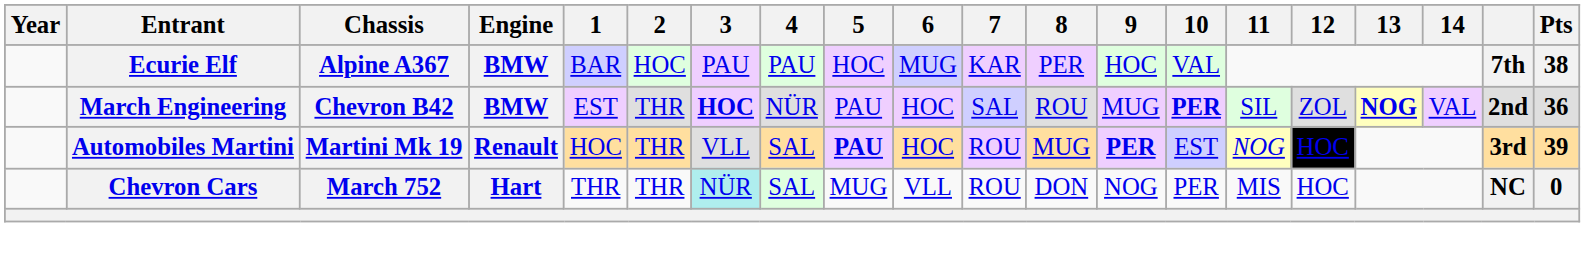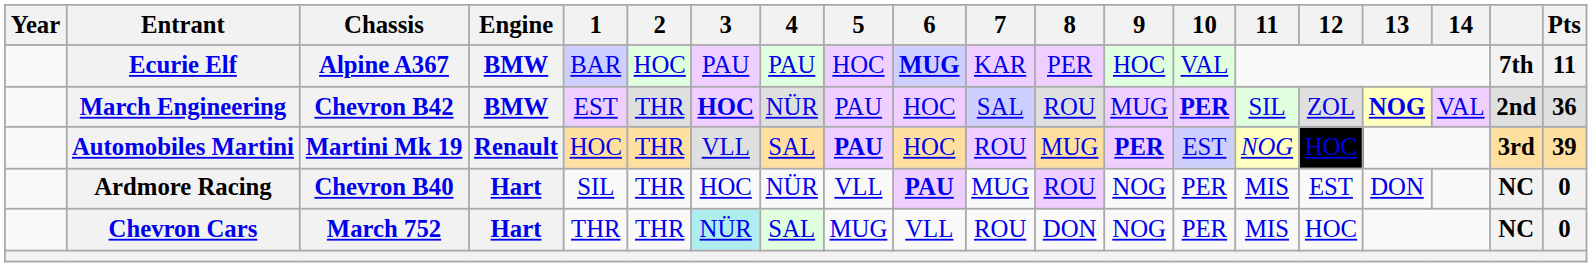 <table class="wikitable" style="text-align:center; font-size:85%">
 <tr>
 <th>Year</th>
 <th>Entrant</th>
 <th>Chassis</th>
 <th>Engine</th>
 <th>1</th>
 <th>2</th>
 <th>3</th>
 <th>4</th>
 <th>5</th>
 <th>6</th>
 <th>7</th>
 <th>8</th>
 <th>9</th>
 <th>10</th>
 <th>11</th>
 <th>12</th>
 <th>13</th>
 <th>14</th>
 <th></th>
 <th>Pts</th>
 </tr>
 <tr>
 <td></td>
 <th nowrap><a href='#'>Ecurie Elf</a></th>
 <th nowrap><a href='#'>Alpine A367</a></th>
 <th nowrap><a href='#'>BMW</a></th>
 <td style="background:#CFCFFF;"><a href='#'>BAR</a><br></td>
 <td style="background:#DFFFDF;"><a href='#'>HOC</a><br></td>
 <td style="background:#EFCFFF;"><a href='#'>PAU</a><br></td>
 <td style="background:#DFFFDF;"><a href='#'>PAU</a><br></td>
 <td style="background:#EFCFFF;"><a href='#'>HOC</a><br></td>
-<td style="background:#CFCFFF;"><a href='#'>MUG</a><br></td>
+<td style="background:#CFCFFF;"><strong><a href='#'>MUG</a><br></strong></td>
 <td style="background:#EFCFFF;"><a href='#'>KAR</a><br></td>
 <td style="background:#EFCFFF;"><a href='#'>PER</a><br></td>
 <td style="background:#DFFFDF;"><a href='#'>HOC</a><br></td>
 <td style="background:#DFFFDF;"><a href='#'>VAL</a><br></td>
 <td colspan=4></td>
 <th>7th</th>
-<th>38</th>
+<th>11</th>
 </tr>
 <tr>
 <td></td>
 <th nowrap><a href='#'>March Engineering</a></th>
 <th nowrap><a href='#'>Chevron B42</a></th>
 <th nowrap><a href='#'>BMW</a></th>
 <td style="background:#EFCFFF;"><a href='#'>EST</a><br></td>
 <td style="background:#DFDFDF;"><a href='#'>THR</a><br></td>
 <td style="background:#EFCFFF;"><strong><a href='#'>HOC</a></strong><br></td>
 <td style="background:#DFDFDF;"><a href='#'>NÜR</a><br></td>
 <td style="background:#EFCFFF;"><a href='#'>PAU</a><br></td>
 <td style="background:#EFCFFF;"><a href='#'>HOC</a><br></td>
 <td style="background:#CFCFFF;"><a href='#'>SAL</a><br></td>
 <td style="background:#DFDFDF;"><a href='#'>ROU</a><br></td>
 <td style="background:#EFCFFF;"><a href='#'>MUG</a><br></td>
 <td style="background:#EFCFFF;"><strong><a href='#'>PER</a></strong><br></td>
 <td style="background:#DFFFDF;"><a href='#'>SIL</a><br></td>
 <td style="background:#DFDFDF;"><a href='#'>ZOL</a><br></td>
 <td style="background:#FFFFBF;"><strong><a href='#'>NOG</a></strong><br></td>
 <td style="background:#EFCFFF;"><a href='#'>VAL</a><br></td>
 <th style="background:#DFDFDF;">2nd</th>
 <th style="background:#DFDFDF;">36</th>
 </tr>
 <tr>
 <td></td>
 <th nowrap><a href='#'>Automobiles Martini</a></th>
 <th nowrap><a href='#'>Martini Mk 19</a></th>
 <th nowrap><a href='#'>Renault</a></th>
 <td style="background:#FFDF9F;"><a href='#'>HOC</a><br><small></small></td>
 <td style="background:#FFDF9F;"><a href='#'>THR</a><br></td>
 <td style="background:#DFDFDF;"><a href='#'>VLL</a><br></td>
 <td style="background:#FFDF9F;"><a href='#'>SAL</a><br></td>
 <td style="background:#EFCFFF;"><strong><a href='#'>PAU</a></strong><br></td>
 <td style="background:#FFDF9F;"><a href='#'>HOC</a><br><small></small></td>
 <td style="background:#EFCFFF;"><a href='#'>ROU</a><br></td>
 <td style="background:#FFDF9F;"><a href='#'>MUG</a><br></td>
 <td style="background:#EFCFFF;"><strong><a href='#'>PER</a></strong><br></td>
 <td style="background:#CFCFFF;"><a href='#'>EST</a><br></td>
 <td style="background:#FFFFBF;"><em><a href='#'>NOG</a></em><br></td>
 <td style="background:#000000; color:#FFFFFF"><a href='#'><span>HOC</span></a><br></td>
 <td colspan=2></td>
 <th style="background:#FFDF9F;">3rd</th>
 <th style="background:#FFDF9F;">39</th>
 </tr>
 <tr>
 <td></td>
+<th nowrap>Ardmore Racing</th>
+<th nowrap><a href='#'>Chevron B40</a></th>
+<th nowrap><a href='#'>Hart</a></th>
+<td><a href='#'>SIL</a></td>
+<td><a href='#'>THR</a></td>
+<td><a href='#'>HOC</a></td>
+<td><a href='#'>NÜR</a></td>
+<td><a href='#'>VLL</a></td>
+<td style="background:#EFCFFF;"><strong><a href='#'>PAU</a></strong><br></td>
+<td><a href='#'>MUG</a></td>
+<td style="background:#EFCFFF;"><a href='#'>ROU</a><br></td>
+<td><a href='#'>NOG</a></td>
+<td><a href='#'>PER</a></td>
+<td><a href='#'>MIS</a></td>
+<td><a href='#'>EST</a></td>
+<td><a href='#'>DON</a></td>
+<td></td>
+<th>NC</th>
+<th>0</th>
+</tr>
+<tr>
+<td></td>
 <th nowrap><a href='#'>Chevron Cars</a></th>
 <th nowrap><a href='#'>March 752</a></th>
 <th nowrap><a href='#'>Hart</a></th>
 <td><a href='#'>THR</a></td>
 <td><a href='#'>THR</a></td>
 <td style="background: paleturquoise;"><a href='#'>NÜR</a></td>
 <td style="background:#DFFFDF;"><a href='#'>SAL</a><br></td>
 <td><a href='#'>MUG</a></td>
 <td><a href='#'>VLL</a></td>
 <td><a href='#'>ROU</a></td>
 <td><a href='#'>DON</a></td>
 <td><a href='#'>NOG</a></td>
 <td><a href='#'>PER</a></td>
 <td><a href='#'>MIS</a></td>
 <td><a href='#'>HOC</a></td>
 <td colspan=2></td>
 <th>NC</th>
 <th>0</th>
 </tr>
 <tr>
 <th colspan="20"></th>
 </tr>
 </table>
